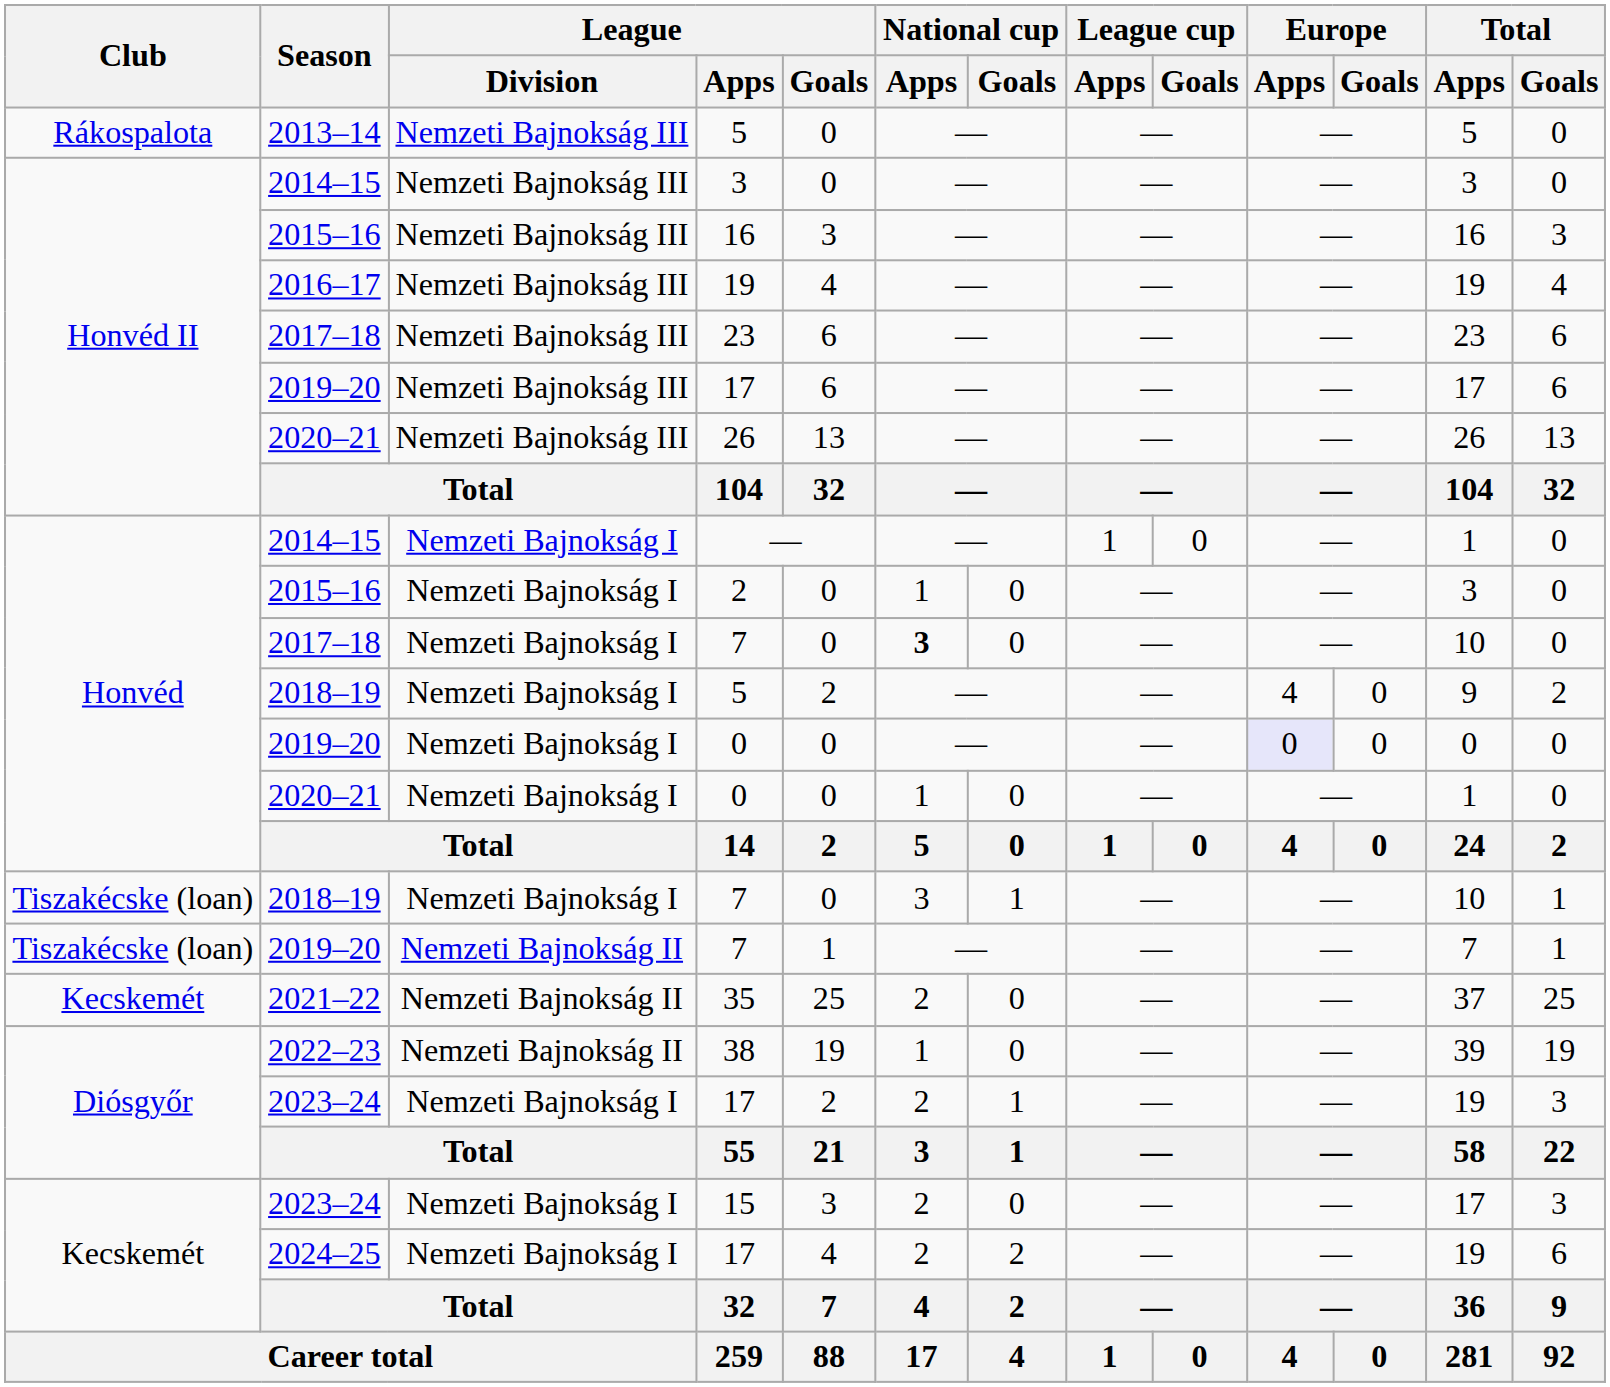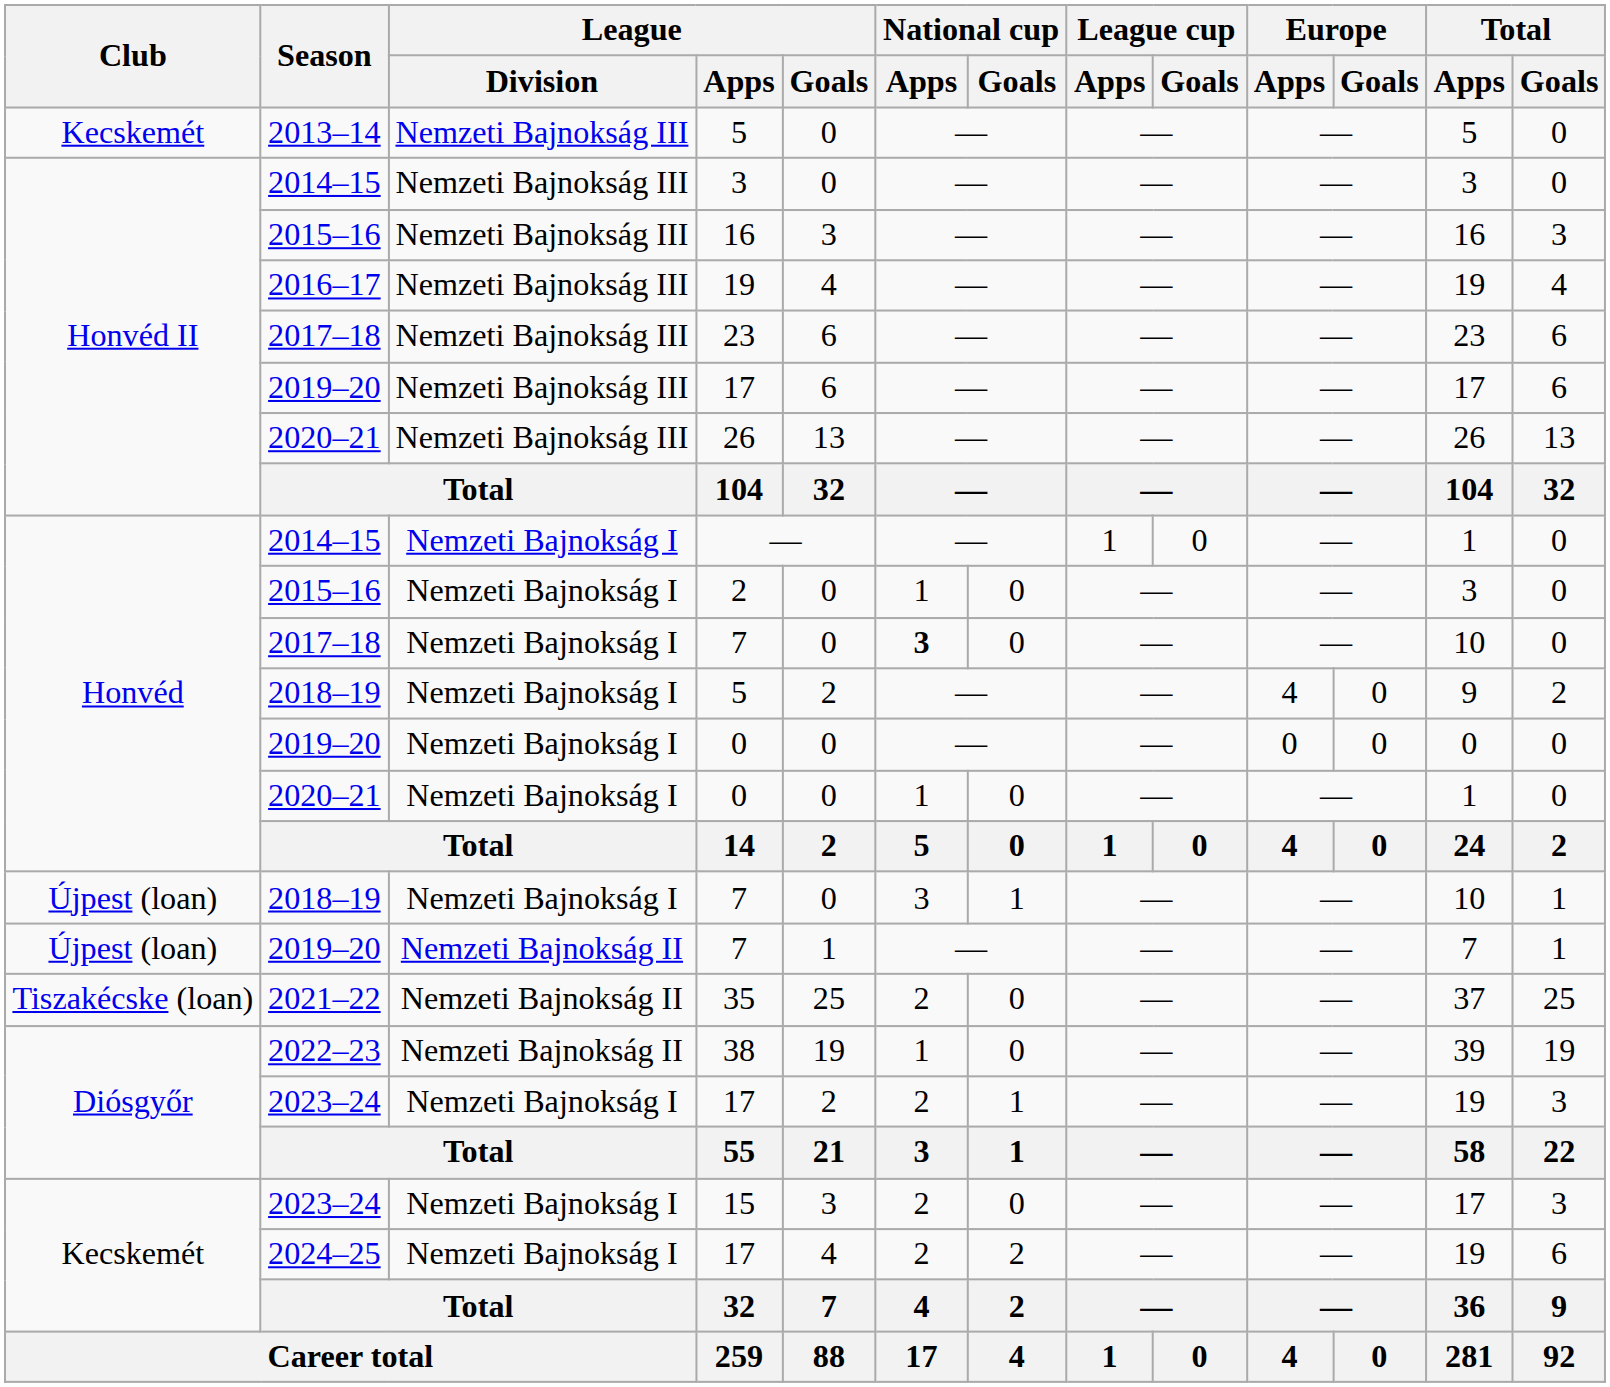 <table class="wikitable" style="text-align: center;">
 <tr>
 <th rowspan="2">Club</th>
 <th rowspan="2">Season</th>
 <th colspan="3">League</th>
 <th colspan="2">National cup</th>
 <th colspan="2">League cup</th>
 <th colspan="2">Europe</th>
 <th colspan="2">Total</th>
 </tr>
 <tr>
 <th>Division</th>
 <th>Apps</th>
 <th>Goals</th>
 <th>Apps</th>
 <th>Goals</th>
 <th>Apps</th>
 <th>Goals</th>
 <th>Apps</th>
 <th>Goals</th>
 <th>Apps</th>
 <th>Goals</th>
 </tr>
 <tr>
-<td><a href='#'>Rákospalota</a></td>
+<td><a href='#'>Kecskemét</a></td>
 <td><a href='#'>2013–14</a></td>
 <td><a href='#'>Nemzeti Bajnokság III</a></td>
 <td>5</td>
 <td>0</td>
 <td colspan="2">—</td>
 <td colspan="2">—</td>
 <td colspan="2">—</td>
 <td>5</td>
 <td>0</td>
 </tr>
 <tr>
 <td rowspan="7"><a href='#'>Honvéd II</a></td>
 <td><a href='#'>2014–15</a></td>
 <td>Nemzeti Bajnokság III</td>
 <td>3</td>
 <td>0</td>
 <td colspan="2">—</td>
 <td colspan="2">—</td>
 <td colspan="2">—</td>
 <td>3</td>
 <td>0</td>
 </tr>
 <tr>
 <td><a href='#'>2015–16</a></td>
 <td>Nemzeti Bajnokság III</td>
 <td>16</td>
 <td>3</td>
 <td colspan="2">—</td>
 <td colspan="2">—</td>
 <td colspan="2">—</td>
 <td>16</td>
 <td>3</td>
 </tr>
 <tr>
 <td><a href='#'>2016–17</a></td>
 <td>Nemzeti Bajnokság III</td>
 <td>19</td>
 <td>4</td>
 <td colspan="2">—</td>
 <td colspan="2">—</td>
 <td colspan="2">—</td>
 <td>19</td>
 <td>4</td>
 </tr>
 <tr>
 <td><a href='#'>2017–18</a></td>
 <td>Nemzeti Bajnokság III</td>
 <td>23</td>
 <td>6</td>
 <td colspan="2">—</td>
 <td colspan="2">—</td>
 <td colspan="2">—</td>
 <td>23</td>
 <td>6</td>
 </tr>
 <tr>
 <td><a href='#'>2019–20</a></td>
 <td>Nemzeti Bajnokság III</td>
 <td>17</td>
 <td>6</td>
 <td colspan="2">—</td>
 <td colspan="2">—</td>
 <td colspan="2">—</td>
 <td>17</td>
 <td>6</td>
 </tr>
 <tr>
 <td><a href='#'>2020–21</a></td>
 <td>Nemzeti Bajnokság III</td>
 <td>26</td>
 <td>13</td>
 <td colspan="2">—</td>
 <td colspan="2">—</td>
 <td colspan="2">—</td>
 <td>26</td>
 <td>13</td>
 </tr>
 <tr>
 <th colspan="2">Total</th>
 <th>104</th>
 <th>32</th>
 <th colspan="2">—</th>
 <th colspan="2">—</th>
 <th colspan="2">—</th>
 <th>104</th>
 <th>32</th>
 </tr>
 <tr>
 <td rowspan="7"><a href='#'>Honvéd</a></td>
 <td><a href='#'>2014–15</a></td>
 <td><a href='#'>Nemzeti Bajnokság I</a></td>
 <td colspan="2">—</td>
 <td colspan="2">—</td>
 <td>1</td>
 <td>0</td>
 <td colspan="2">—</td>
 <td>1</td>
 <td>0</td>
 </tr>
 <tr>
 <td><a href='#'>2015–16</a></td>
 <td>Nemzeti Bajnokság I</td>
 <td>2</td>
 <td>0</td>
 <td>1</td>
 <td>0</td>
 <td colspan="2">—</td>
 <td colspan="2">—</td>
 <td>3</td>
 <td>0</td>
 </tr>
 <tr>
 <td><a href='#'>2017–18</a></td>
 <td>Nemzeti Bajnokság I</td>
 <td>7</td>
 <td>0</td>
 <td><strong>3</strong></td>
 <td>0</td>
 <td colspan="2">—</td>
 <td colspan="2">—</td>
 <td>10</td>
 <td>0</td>
 </tr>
 <tr>
 <td><a href='#'>2018–19</a></td>
 <td>Nemzeti Bajnokság I</td>
 <td>5</td>
 <td>2</td>
 <td colspan="2">—</td>
 <td colspan="2">—</td>
 <td>4</td>
 <td>0</td>
 <td>9</td>
 <td>2</td>
 </tr>
 <tr>
 <td><a href='#'>2019–20</a></td>
 <td>Nemzeti Bajnokság I</td>
 <td>0</td>
 <td>0</td>
 <td colspan="2">—</td>
 <td colspan="2">—</td>
-<td style="background: lavender;">0</td>
+<td>0</td>
 <td>0</td>
 <td>0</td>
 <td>0</td>
 </tr>
 <tr>
 <td><a href='#'>2020–21</a></td>
 <td>Nemzeti Bajnokság I</td>
 <td>0</td>
 <td>0</td>
 <td>1</td>
 <td>0</td>
 <td colspan="2">—</td>
 <td colspan="2">—</td>
 <td>1</td>
 <td>0</td>
 </tr>
 <tr>
 <th colspan="2">Total</th>
 <th>14</th>
 <th>2</th>
 <th>5</th>
 <th>0</th>
 <th>1</th>
 <th>0</th>
 <th>4</th>
 <th>0</th>
 <th>24</th>
 <th>2</th>
 </tr>
 <tr>
-<td><a href='#'>Tiszakécske</a> (loan)</td>
+<td><a href='#'>Újpest</a> (loan)</td>
 <td><a href='#'>2018–19</a></td>
 <td>Nemzeti Bajnokság I</td>
 <td>7</td>
 <td>0</td>
 <td>3</td>
 <td>1</td>
 <td colspan="2">—</td>
 <td colspan="2">—</td>
 <td>10</td>
 <td>1</td>
 </tr>
 <tr>
-<td><a href='#'>Tiszakécske</a> (loan)</td>
+<td><a href='#'>Újpest</a> (loan)</td>
 <td><a href='#'>2019–20</a></td>
 <td><a href='#'>Nemzeti Bajnokság II</a></td>
 <td>7</td>
 <td>1</td>
 <td colspan="2">—</td>
 <td colspan="2">—</td>
 <td colspan="2">—</td>
 <td>7</td>
 <td>1</td>
 </tr>
 <tr>
-<td><a href='#'>Kecskemét</a></td>
+<td><a href='#'>Tiszakécske</a> (loan)</td>
 <td><a href='#'>2021–22</a></td>
 <td>Nemzeti Bajnokság II</td>
 <td>35</td>
 <td>25</td>
 <td>2</td>
 <td>0</td>
 <td colspan="2">—</td>
 <td colspan="2">—</td>
 <td>37</td>
 <td>25</td>
 </tr>
 <tr>
 <td rowspan="3"><a href='#'>Diósgyőr</a></td>
 <td><a href='#'>2022–23</a></td>
 <td>Nemzeti Bajnokság II</td>
 <td>38</td>
 <td>19</td>
 <td>1</td>
 <td>0</td>
 <td colspan="2">—</td>
 <td colspan="2">—</td>
 <td>39</td>
 <td>19</td>
 </tr>
 <tr>
 <td><a href='#'>2023–24</a></td>
 <td>Nemzeti Bajnokság I</td>
 <td>17</td>
 <td>2</td>
 <td>2</td>
 <td>1</td>
 <td colspan="2">—</td>
 <td colspan="2">—</td>
 <td>19</td>
 <td>3</td>
 </tr>
 <tr>
 <th colspan="2">Total</th>
 <th>55</th>
 <th>21</th>
 <th>3</th>
 <th>1</th>
 <th colspan="2">—</th>
 <th colspan="2">—</th>
 <th>58</th>
 <th>22</th>
 </tr>
 <tr>
 <td rowspan="3">Kecskemét</td>
 <td><a href='#'>2023–24</a></td>
 <td>Nemzeti Bajnokság I</td>
 <td>15</td>
 <td>3</td>
 <td>2</td>
 <td>0</td>
 <td colspan="2">—</td>
 <td colspan="2">—</td>
 <td>17</td>
 <td>3</td>
 </tr>
 <tr>
 <td><a href='#'>2024–25</a></td>
 <td>Nemzeti Bajnokság I</td>
 <td>17</td>
 <td>4</td>
 <td>2</td>
 <td>2</td>
 <td colspan="2">—</td>
 <td colspan="2">—</td>
 <td>19</td>
 <td>6</td>
 </tr>
 <tr>
 <th colspan="2">Total</th>
 <th>32</th>
 <th>7</th>
 <th>4</th>
 <th>2</th>
 <th colspan="2">—</th>
 <th colspan="2">—</th>
 <th>36</th>
 <th>9</th>
 </tr>
 <tr>
 <th colspan="3">Career total</th>
 <th>259</th>
 <th>88</th>
 <th>17</th>
 <th>4</th>
 <th>1</th>
 <th>0</th>
 <th>4</th>
 <th>0</th>
 <th>281</th>
 <th>92</th>
 </tr>
 </table>
